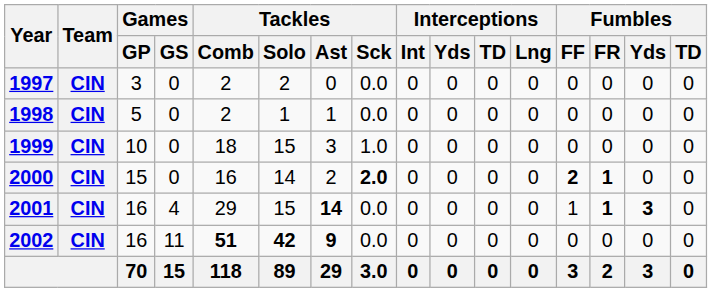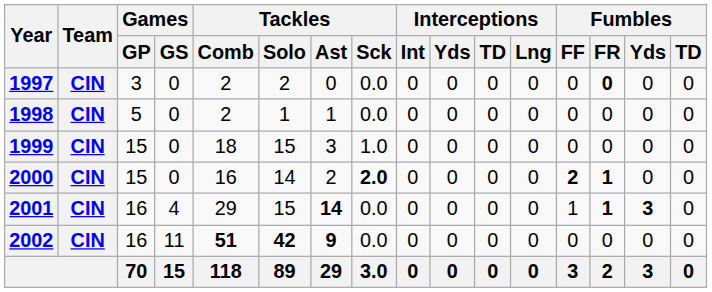 <table class="wikitable" style="text-align:center">
 <tr>
 <th rowspan="2">Year</th>
 <th rowspan="2">Team</th>
 <th colspan="2">Games</th>
 <th colspan="4">Tackles</th>
 <th colspan="4">Interceptions</th>
 <th colspan="4">Fumbles</th>
 </tr>
 <tr>
 <th>GP</th>
 <th>GS</th>
 <th>Comb</th>
 <th>Solo</th>
 <th>Ast</th>
 <th>Sck</th>
 <th>Int</th>
 <th>Yds</th>
 <th>TD</th>
 <th>Lng</th>
 <th>FF</th>
 <th>FR</th>
 <th>Yds</th>
 <th>TD</th>
 </tr>
 <tr>
 <th><a href='#'>1997</a></th>
 <th><a href='#'>CIN</a></th>
 <td>3</td>
 <td>0</td>
 <td>2</td>
 <td>2</td>
 <td>0</td>
 <td>0.0</td>
 <td>0</td>
 <td>0</td>
 <td>0</td>
 <td>0</td>
 <td>0</td>
-<td>0</td>
+<td><strong>0</strong></td>
 <td>0</td>
 <td>0</td>
 </tr>
 <tr>
 <th><a href='#'>1998</a></th>
 <th><a href='#'>CIN</a></th>
 <td>5</td>
 <td>0</td>
 <td>2</td>
 <td>1</td>
 <td>1</td>
 <td>0.0</td>
 <td>0</td>
 <td>0</td>
 <td>0</td>
 <td>0</td>
 <td>0</td>
 <td>0</td>
 <td>0</td>
 <td>0</td>
 </tr>
 <tr>
 <th><a href='#'>1999</a></th>
 <th><a href='#'>CIN</a></th>
-<td>10</td>
+<td>15</td>
 <td>0</td>
 <td>18</td>
 <td>15</td>
 <td>3</td>
 <td>1.0</td>
 <td>0</td>
 <td>0</td>
 <td>0</td>
 <td>0</td>
 <td>0</td>
 <td>0</td>
 <td>0</td>
 <td>0</td>
 </tr>
 <tr>
 <th><a href='#'>2000</a></th>
 <th><a href='#'>CIN</a></th>
 <td>15</td>
 <td>0</td>
 <td>16</td>
 <td>14</td>
 <td>2</td>
 <td><strong>2.0</strong></td>
 <td>0</td>
 <td>0</td>
 <td>0</td>
 <td>0</td>
 <td><strong>2</strong></td>
 <td><strong>1</strong></td>
 <td>0</td>
 <td>0</td>
 </tr>
 <tr>
 <th><a href='#'>2001</a></th>
 <th><a href='#'>CIN</a></th>
 <td>16</td>
 <td>4</td>
 <td>29</td>
 <td>15</td>
 <td><strong>14</strong></td>
 <td>0.0</td>
 <td>0</td>
 <td>0</td>
 <td>0</td>
 <td>0</td>
 <td>1</td>
 <td><strong>1</strong></td>
 <td><strong>3</strong></td>
 <td>0</td>
 </tr>
 <tr>
 <th><a href='#'>2002</a></th>
 <th><a href='#'>CIN</a></th>
 <td>16</td>
 <td>11</td>
 <td><strong>51</strong></td>
 <td><strong>42</strong></td>
 <td><strong>9</strong></td>
 <td>0.0</td>
 <td>0</td>
 <td>0</td>
 <td>0</td>
 <td>0</td>
 <td>0</td>
 <td>0</td>
 <td>0</td>
 <td>0</td>
 </tr>
 <tr>
 <th colspan="2"></th>
 <th>70</th>
 <th>15</th>
 <th>118</th>
 <th>89</th>
 <th>29</th>
 <th>3.0</th>
 <th>0</th>
 <th>0</th>
 <th>0</th>
 <th>0</th>
 <th>3</th>
 <th>2</th>
 <th>3</th>
 <th>0</th>
 </tr>
 </table>
